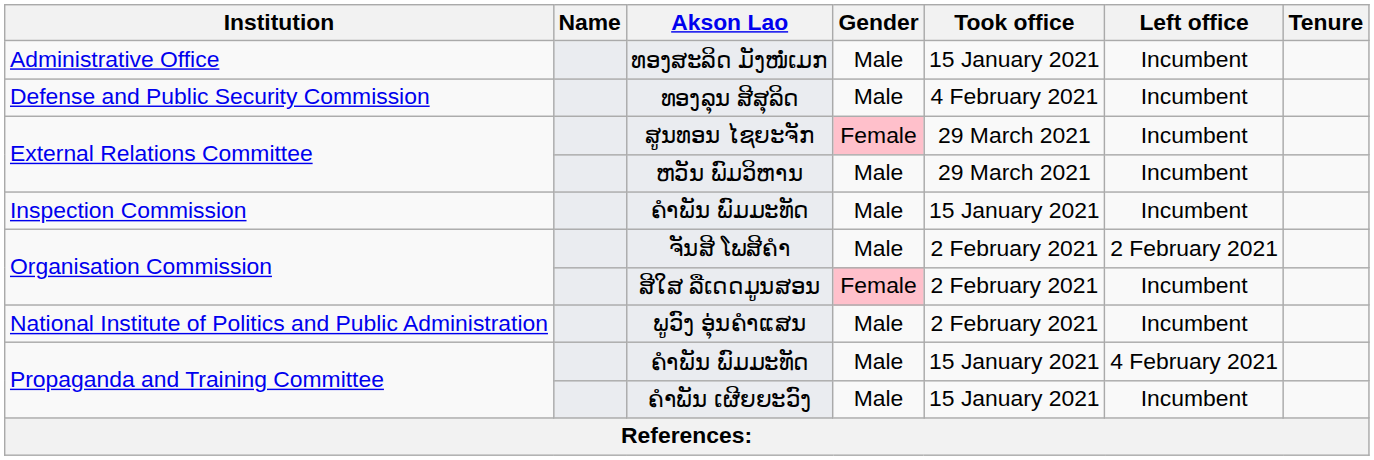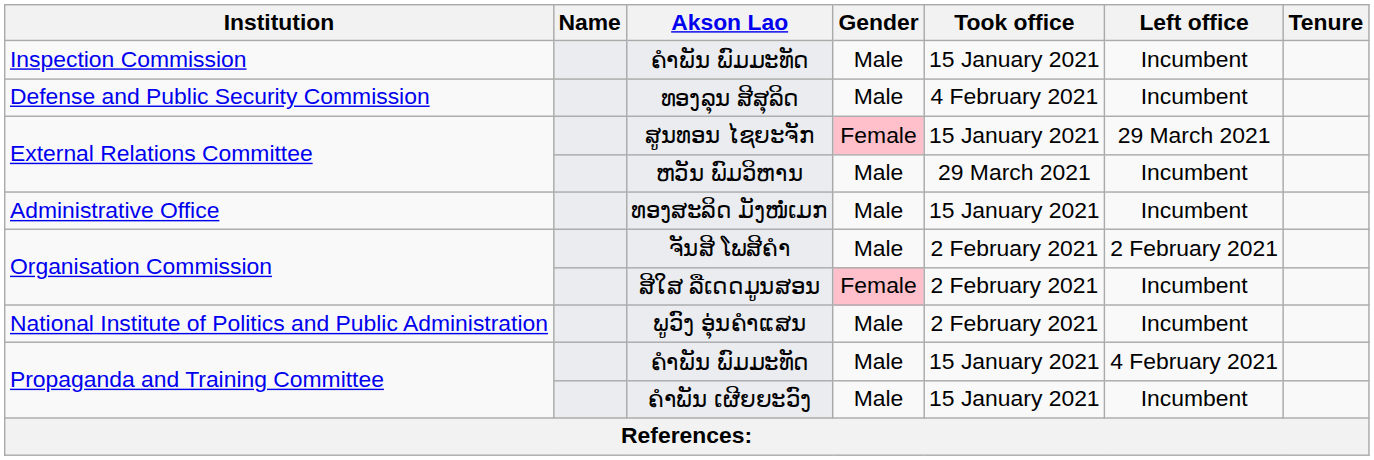 <table class="wikitable sortable" style=text-align:center>
 <tr>
 <th scope="col">Institution</th>
 <th scope="col">Name</th>
 <th scope="col" class="unsortable"><a href='#'>Akson Lao</a></th>
 <th scope="col">Gender</th>
 <th scope="col">Took office</th>
 <th scope="col">Left office</th>
 <th scope="col">Tenure</th>
 </tr>
 <tr>
-<td align="left"><a href='#'>Administrative Office</a></td>
+<td align="left"><a href='#'>Inspection Commission</a></td>
 <td bgcolor = #EAECF0></td>
-<td bgcolor = #EAECF0>ທອງສະລິດ ມັງໜໍ່ເມກ</td>
+<td bgcolor = #EAECF0>ຄໍາພັນ ພົມມະທັດ</td>
 <td>Male</td>
 <td>15 January 2021</td>
 <td>Incumbent</td>
 <td></td>
 </tr>
 <tr>
 <td align="left"><a href='#'>Defense and Public Security Commission</a></td>
 <td bgcolor = #EAECF0></td>
 <td bgcolor = #EAECF0>ທອງລຸນ ສີສຸລິດ</td>
 <td>Male</td>
 <td>4 February 2021</td>
 <td>Incumbent</td>
 <td></td>
 </tr>
 <tr>
 <td align="left" rowspan="2"><a href='#'>External Relations Committee</a></td>
 <td bgcolor = #EAECF0></td>
 <td bgcolor = #EAECF0>ສູນທອນ ໄຊຍະຈັກ</td>
 <td bgcolor = Pink>Female</td>
+<td>15 January 2021</td>
 <td>29 March 2021</td>
-<td>Incumbent</td>
 <td></td>
 </tr>
 <tr>
 <td bgcolor = #EAECF0></td>
 <td bgcolor = #EAECF0>ຫວັນ ພົມວິຫານ</td>
 <td>Male</td>
 <td>29 March 2021</td>
 <td>Incumbent</td>
 <td></td>
 </tr>
 <tr>
-<td align="left"><a href='#'>Inspection Commission</a></td>
+<td align="left"><a href='#'>Administrative Office</a></td>
 <td bgcolor = #EAECF0></td>
-<td bgcolor = #EAECF0>ຄໍາພັນ ພົມມະທັດ</td>
+<td bgcolor = #EAECF0>ທອງສະລິດ ມັງໜໍ່ເມກ</td>
 <td>Male</td>
 <td>15 January 2021</td>
 <td>Incumbent</td>
 <td></td>
 </tr>
 <tr>
 <td align="left" rowspan="2"><a href='#'>Organisation Commission</a></td>
 <td bgcolor = #EAECF0></td>
 <td bgcolor = #EAECF0>ຈັນສີ ໂພສີຄຳ</td>
 <td>Male</td>
 <td>2 February 2021</td>
 <td>2 February 2021</td>
 <td></td>
 </tr>
 <tr>
 <td bgcolor = #EAECF0></td>
 <td bgcolor = #EAECF0>ສີໃສ ລືເດດມູນສອນ</td>
 <td bgcolor = Pink>Female</td>
 <td>2 February 2021</td>
 <td>Incumbent</td>
 <td></td>
 </tr>
 <tr>
 <td align="left"><a href='#'>National Institute of Politics and Public Administration</a></td>
 <td bgcolor = #EAECF0></td>
 <td bgcolor = #EAECF0>ພູວົງ ອຸ່ນຄໍາແສນ</td>
 <td>Male</td>
 <td>2 February 2021</td>
 <td>Incumbent</td>
 <td></td>
 </tr>
 <tr>
 <td align="left" rowspan="2"><a href='#'>Propaganda and Training Committee</a></td>
 <td bgcolor = #EAECF0></td>
 <td bgcolor = #EAECF0>ຄໍາພັນ ພົມມະທັດ</td>
 <td>Male</td>
 <td>15 January 2021</td>
 <td>4 February 2021</td>
 <td></td>
 </tr>
 <tr>
 <td bgcolor = #EAECF0></td>
 <td bgcolor = #EAECF0>ຄໍາພັນ ເຜີຍຍະວົງ</td>
 <td>Male</td>
 <td>15 January 2021</td>
 <td>Incumbent</td>
 <td></td>
 </tr>
 <tr>
 <th colspan="7" unsortable><strong>References:</strong><br></th>
 </tr>
 </table>
